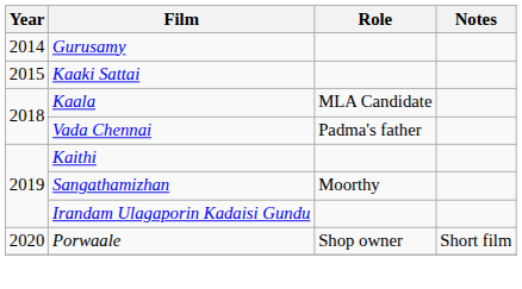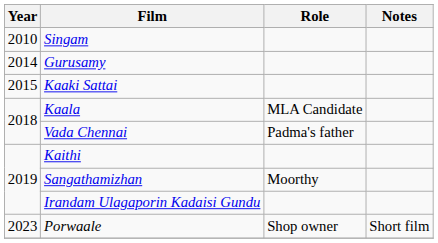 <table class="wikitable sortable">
 <tr>
 <th>Year</th>
 <th>Film</th>
 <th>Role</th>
 <th class="unsortable">Notes</th>
+</tr>
+<tr>
+<td>2010</td>
+<td><em><a href='#'>Singam</a></em></td>
+<td></td>
+<td></td>
 </tr>
 <tr>
 <td>2014</td>
 <td><em><a href='#'>Gurusamy</a></em></td>
 <td></td>
 <td></td>
 </tr>
 <tr>
 <td>2015</td>
 <td><em><a href='#'>Kaaki Sattai</a></em></td>
 <td></td>
 <td></td>
 </tr>
 <tr>
 <td rowspan="2">2018</td>
 <td><em><a href='#'>Kaala</a></em></td>
 <td>MLA Candidate</td>
 <td></td>
 </tr>
 <tr>
 <td><em><a href='#'>Vada Chennai</a></em></td>
 <td>Padma's father</td>
 <td></td>
 </tr>
 <tr>
 <td rowspan="3">2019</td>
 <td><em><a href='#'>Kaithi</a></em></td>
 <td></td>
 <td></td>
 </tr>
 <tr>
 <td><em><a href='#'>Sangathamizhan</a></em></td>
 <td>Moorthy</td>
 <td></td>
 </tr>
 <tr>
 <td><em><a href='#'>Irandam Ulagaporin Kadaisi Gundu</a></em></td>
 <td></td>
 <td></td>
 </tr>
 <tr>
-<td>2020</td>
+<td>2023</td>
 <td><em>Porwaale</em></td>
 <td>Shop owner</td>
 <td>Short film</td>
 </tr>
 <tr>
 </tr>
 </table>
